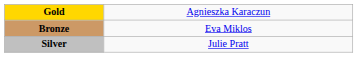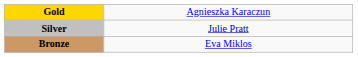 <table class="wikitable" style="text-align:center; " width="35%">
 <tr>
 <td bgcolor="gold"><strong>Gold</strong></td>
 <td><a href='#'>Agnieszka Karaczun</a><br>  <small><em></em></small></td>
 </tr>
 <tr>
+<td bgcolor="silver"><strong>Silver</strong></td>
+<td><a href='#'>Julie Pratt</a><br>  <small><em></em></small></td>
+</tr>
+<tr>
 <td bgcolor="CC9966"><strong>Bronze</strong></td>
 <td><a href='#'>Eva Miklos</a><br>  <small><em></em></small></td>
 </tr>
-<tr>
-<td bgcolor="silver"><strong>Silver</strong></td>
-<td><a href='#'>Julie Pratt</a><br>  <small><em></em></small></td>
-</tr>
 </table>
